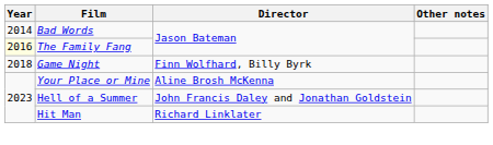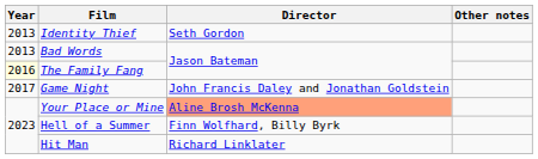 <table class="wikitable">
 <tr style="background:#ccc; text-align:center;">
 <th>Year</th>
 <th>Film</th>
 <th>Director</th>
 <th>Other notes</th>
 </tr>
 <tr>
-<td>2014</td>
+<td>2013</td>
+<td><em><a href='#'>Identity Thief</a></em></td>
+<td><a href='#'>Seth Gordon</a></td>
+<td></td>
+</tr>
+<tr>
+<td>2013</td>
 <td><em><a href='#'>Bad Words</a></em></td>
 <td rowspan=2><a href='#'>Jason Bateman</a></td>
 <td></td>
 </tr>
 <tr>
 <td style="background: lightyellow;">2016</td>
 <td><em><a href='#'>The Family Fang</a></em></td>
 <td></td>
 </tr>
 <tr>
-<td>2018</td>
+<td>2017</td>
 <td><em><a href='#'>Game Night</a></em></td>
-<td><a href='#'>Finn Wolfhard</a>, Billy Byrk</td>
+<td><a href='#'>John Francis Daley</a> and <a href='#'>Jonathan Goldstein</a></td>
 <td></td>
 </tr>
 <tr>
 <td rowspan="3">2023</td>
 <td><em><a href='#'>Your Place or Mine</a></td>
-<td><a href='#'>Aline Brosh McKenna</a></td>
+<td style="background: lightsalmon;"><a href='#'>Aline Brosh McKenna</a></td>
 <td></td>
 </tr>
 <tr>
 <td></em><a href='#'>Hell of a Summer</a><em></td>
-<td><a href='#'>John Francis Daley</a> and <a href='#'>Jonathan Goldstein</a></td>
+<td><a href='#'>Finn Wolfhard</a>, Billy Byrk</td>
 <td></td>
 </tr>
 <tr>
 <td></em><a href='#'>Hit Man</a><em></td>
 <td><a href='#'>Richard Linklater</a></td>
 <td></td>
 </tr>
 </table>
